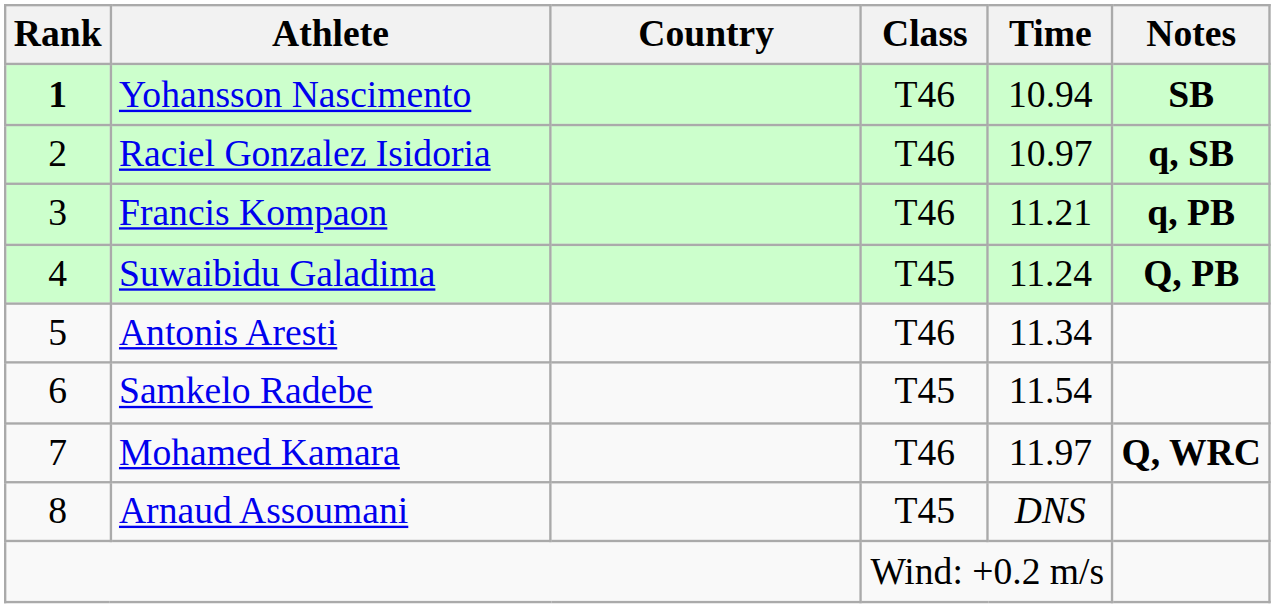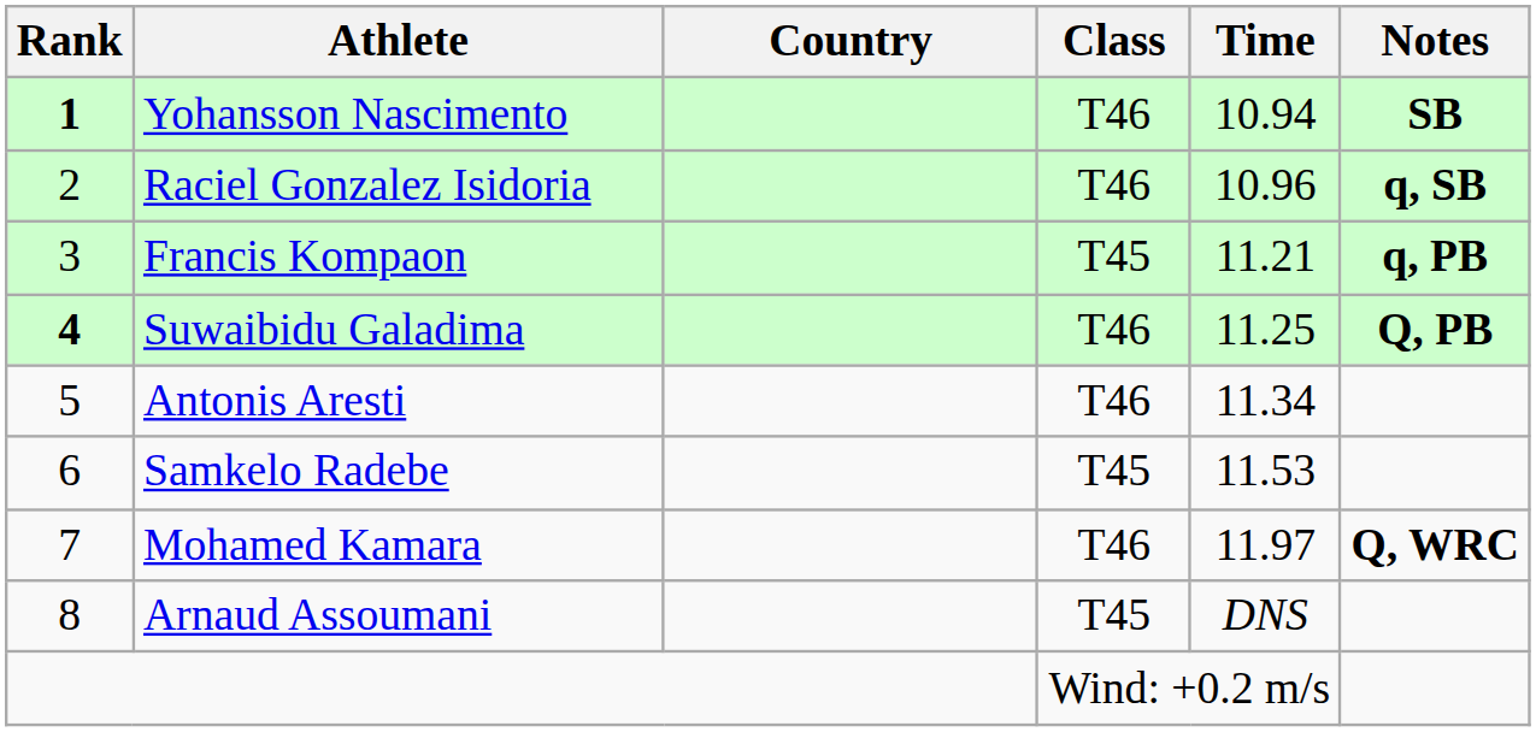 <table class="wikitable sortable" style="text-align:center">
 <tr>
 <th>Rank</th>
 <th style="width:180px">Athlete</th>
 <th style="width:125px">Country</th>
 <th>Class</th>
 <th>Time</th>
 <th>Notes</th>
 </tr>
 <tr style="background:#cfc;">
 <td><strong>1</strong></td>
 <td style="text-align:left;"><a href='#'>Yohansson Nascimento</a></td>
 <td style="text-align:left;"></td>
 <td>T46</td>
 <td>10.94</td>
 <td><strong>SB</strong></td>
 </tr>
 <tr style="background:#cfc;">
 <td>2</td>
 <td style="text-align:left;"><a href='#'>Raciel Gonzalez Isidoria</a></td>
 <td style="text-align:left;"></td>
 <td>T46</td>
-<td>10.97</td>
+<td>10.96</td>
 <td><strong>q, SB</strong></td>
 </tr>
 <tr style="background:#cfc;">
 <td>3</td>
 <td style="text-align:left;"><a href='#'>Francis Kompaon</a></td>
 <td style="text-align:left;"></td>
-<td>T46</td>
+<td>T45</td>
 <td>11.21</td>
 <td><strong>q, PB</strong></td>
 </tr>
 <tr style="background:#cfc;">
-<td>4</td>
+<td><strong>4</strong></td>
 <td style="text-align:left;"><a href='#'>Suwaibidu Galadima</a></td>
 <td style="text-align:left;"></td>
-<td>T45</td>
-<td>11.24</td>
+<td>T46</td>
+<td>11.25</td>
 <td><strong>Q, PB</strong></td>
 </tr>
 <tr>
 <td>5</td>
 <td style="text-align:left;"><a href='#'>Antonis Aresti</a></td>
 <td style="text-align:left;"></td>
 <td>T46</td>
 <td>11.34</td>
 <td></td>
 </tr>
 <tr>
 <td>6</td>
 <td style="text-align:left;"><a href='#'>Samkelo Radebe</a></td>
 <td style="text-align:left;"></td>
 <td>T45</td>
-<td>11.54</td>
+<td>11.53</td>
 <td></td>
 </tr>
 <tr>
 <td>7</td>
 <td style="text-align:left;"><a href='#'>Mohamed Kamara</a></td>
 <td style="text-align:left;"></td>
 <td>T46</td>
 <td>11.97</td>
 <td><strong>Q, WRC</strong></td>
 </tr>
 <tr>
 <td>8</td>
 <td style="text-align:left;"><a href='#'>Arnaud Assoumani</a></td>
 <td style="text-align:left;"></td>
 <td>T45</td>
 <td><em>DNS</em></td>
 <td></td>
 </tr>
 <tr class="sortbottom">
 <td colspan="3"></td>
 <td colspan="2">Wind: +0.2 m/s</td>
 </tr>
 </table>
